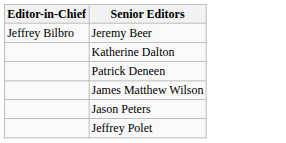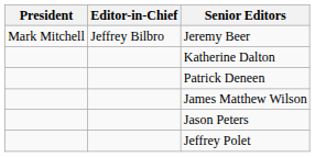 <table class="wikitable">
 <tr>
+<th>President</th>
 <th>Editor-in-Chief</th>
 <th>Senior Editors</th>
 </tr>
 <tr>
+<td>Mark Mitchell</td>
 <td>Jeffrey Bilbro</td>
 <td>Jeremy Beer</td>
 </tr>
 <tr>
 <td></td>
+<td></td>
 <td>Katherine Dalton</td>
 </tr>
 <tr>
+<td></td>
 <td></td>
 <td>Patrick Deneen</td>
 </tr>
 <tr>
 <td></td>
+<td></td>
 <td>James Matthew Wilson</td>
 </tr>
 <tr>
+<td></td>
 <td></td>
 <td>Jason Peters</td>
 </tr>
 <tr>
 <td></td>
+<td></td>
 <td>Jeffrey Polet</td>
 </tr>
 </table>
